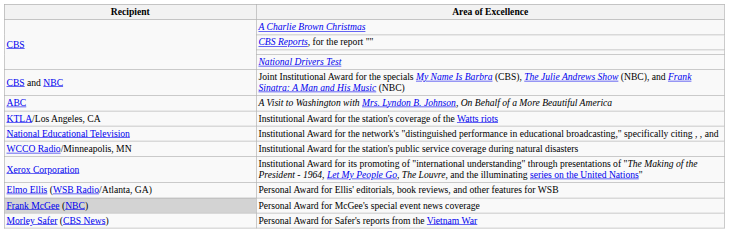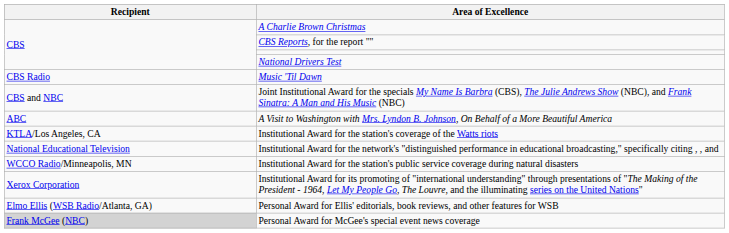 <table class="wikitable" style="width:95%">
 <tr bgcolor="#CCCCCC">
 <th width=35%>Recipient</th>
 <th width=65%>Area of Excellence</th>
 </tr>
 <tr>
 <td rowspan="4"><a href='#'>CBS</a></td>
 <td><em><a href='#'>A Charlie Brown Christmas</a></em></td>
 </tr>
 <tr>
 <td><em><a href='#'>CBS Reports</a></em>, for the report ""</td>
 </tr>
 <tr>
 <td><em></em></td>
 </tr>
 <tr>
 <td><em><a href='#'>National Drivers Test</a></em></td>
+</tr>
+<tr>
+<td><a href='#'>CBS Radio</a></td>
+<td><em><a href='#'>Music 'Til Dawn</a></em></td>
 </tr>
 <tr>
 <td><a href='#'>CBS</a> and <a href='#'>NBC</a></td>
 <td>Joint Institutional Award for the specials <em><a href='#'>My Name Is Barbra</a></em> (CBS), <em><a href='#'>The Julie Andrews Show</a></em> (NBC), and <em><a href='#'>Frank Sinatra: A Man and His Music</a></em> (NBC)</td>
 </tr>
 <tr>
 <td><a href='#'>ABC</a></td>
 <td><em>A Visit to Washington with <a href='#'>Mrs. Lyndon B. Johnson</a>, On Behalf of a More Beautiful America</em></td>
 </tr>
 <tr>
 <td><a href='#'>KTLA</a>/Los Angeles, CA</td>
 <td>Institutional Award for the station's coverage of the <a href='#'>Watts riots</a></td>
 </tr>
 <tr>
 <td><a href='#'>National Educational Television</a></td>
 <td>Institutional Award for the network's "distinguished performance in educational broadcasting," specifically citing <em></em>, <em></em>, and <em></em></td>
 </tr>
 <tr>
 <td><a href='#'>WCCO Radio</a>/Minneapolis, MN</td>
 <td>Institutional Award for the station's public service coverage during natural disasters</td>
 </tr>
 <tr>
 <td><a href='#'>Xerox Corporation</a></td>
 <td>Institutional Award for its promoting of "international understanding" through presentations of "<em>The Making of the President - 1964</em>, <em><a href='#'>Let My People Go</a></em>, <em>The Louvre</em>, and the illuminating <a href='#'>series on the United Nations</a>"</td>
 </tr>
 <tr>
 <td><a href='#'>Elmo Ellis</a> (<a href='#'>WSB Radio</a>/Atlanta, GA)</td>
 <td>Personal Award for Ellis' editorials, book reviews, and other features for WSB</td>
 </tr>
 <tr>
 <td style="background: lightgrey;"><a href='#'>Frank McGee</a> (<a href='#'>NBC</a>)</td>
 <td>Personal Award for McGee's special event news coverage</td>
 </tr>
-<tr>
-<td><a href='#'>Morley Safer</a> (<a href='#'>CBS News</a>)</td>
-<td>Personal Award for Safer's reports from the <a href='#'>Vietnam War</a></td>
-</tr>
 </table>
